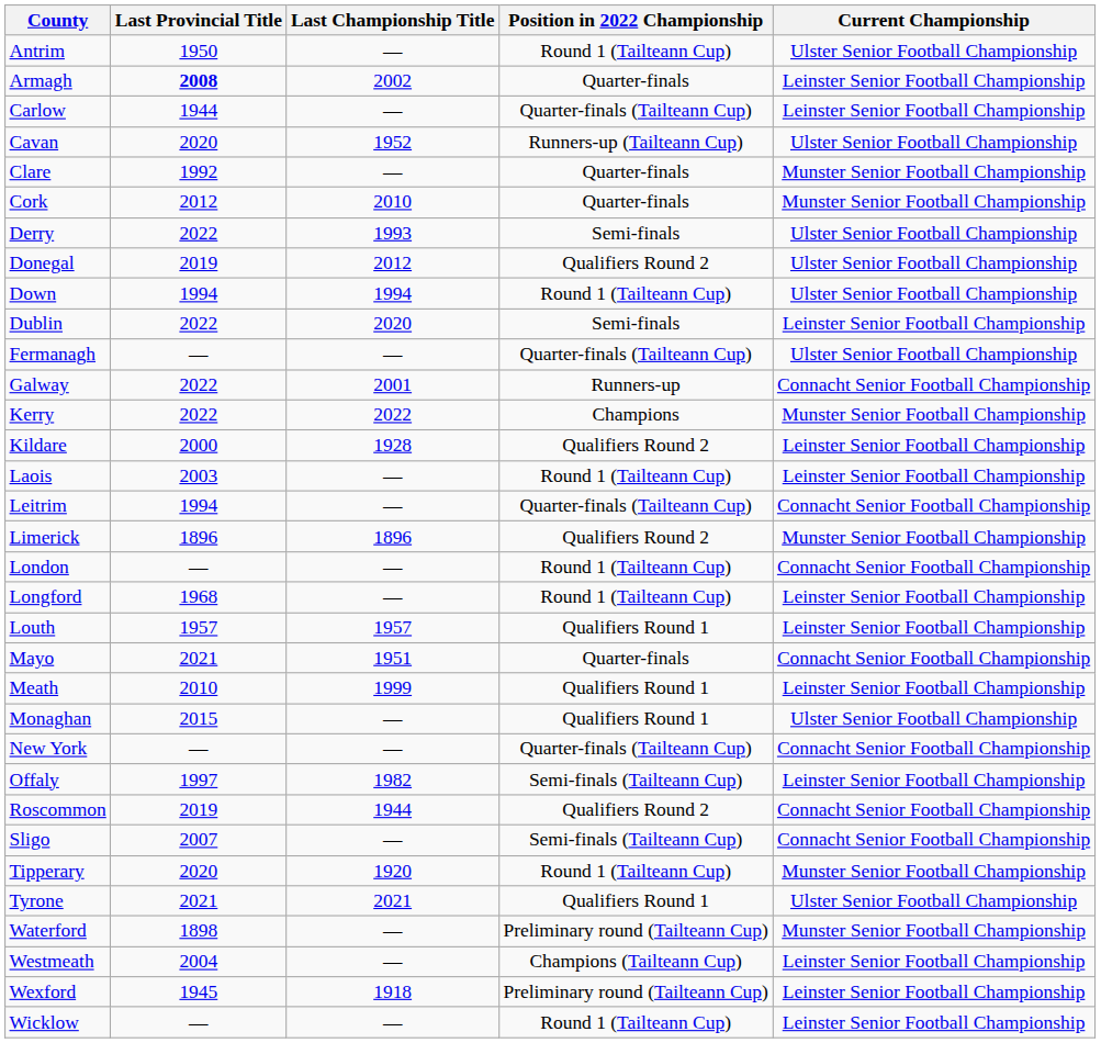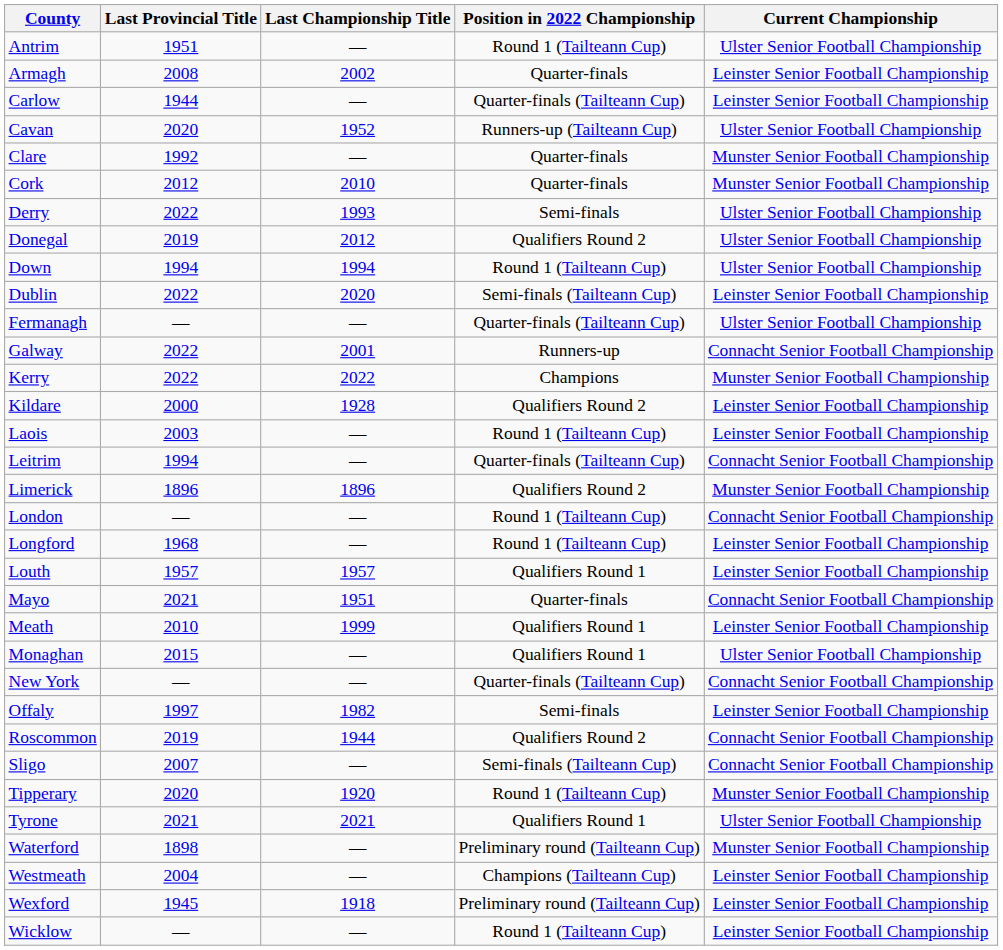 <table class="wikitable sortable" style="text-align:center">
 <tr>
 <th><a href='#'>County</a></th>
 <th>Last Provincial Title</th>
 <th>Last Championship Title</th>
 <th>Position in <a href='#'>2022</a> Championship</th>
 <th>Current Championship</th>
 </tr>
 <tr>
 <td style="text-align:left"> <a href='#'>Antrim</a></td>
-<td><a href='#'>1950</a></td>
+<td><a href='#'>1951</a></td>
 <td>—</td>
 <td>Round 1 (<a href='#'>Tailteann Cup</a>)</td>
 <td><a href='#'>Ulster Senior Football Championship</a></td>
 </tr>
 <tr>
 <td style="text-align:left"> <a href='#'>Armagh</a></td>
-<td><strong><a href='#'>2008</a></strong></td>
+<td><a href='#'>2008</a></td>
 <td><a href='#'>2002</a></td>
 <td>Quarter-finals</td>
 <td><a href='#'>Leinster Senior Football Championship</a></td>
 </tr>
 <tr>
 <td style="text-align:left"> <a href='#'>Carlow</a></td>
 <td><a href='#'>1944</a></td>
 <td>—</td>
 <td>Quarter-finals (<a href='#'>Tailteann Cup</a>)</td>
 <td><a href='#'>Leinster Senior Football Championship</a></td>
 </tr>
 <tr>
 <td style="text-align:left"> <a href='#'>Cavan</a></td>
 <td><a href='#'>2020</a></td>
 <td><a href='#'>1952</a></td>
 <td>Runners-up (<a href='#'>Tailteann Cup</a>)</td>
 <td><a href='#'>Ulster Senior Football Championship</a></td>
 </tr>
 <tr>
 <td style="text-align:left"> <a href='#'>Clare</a></td>
 <td><a href='#'>1992</a></td>
 <td>—</td>
 <td>Quarter-finals</td>
 <td><a href='#'>Munster Senior Football Championship</a></td>
 </tr>
 <tr>
 <td style="text-align:left"> <a href='#'>Cork</a></td>
 <td><a href='#'>2012</a></td>
 <td><a href='#'>2010</a></td>
 <td>Quarter-finals</td>
 <td><a href='#'>Munster Senior Football Championship</a></td>
 </tr>
 <tr>
 <td style="text-align:left"> <a href='#'>Derry</a></td>
 <td><a href='#'>2022</a></td>
 <td><a href='#'>1993</a></td>
 <td>Semi-finals</td>
 <td><a href='#'>Ulster Senior Football Championship</a></td>
 </tr>
 <tr>
 <td style="text-align:left"> <a href='#'>Donegal</a></td>
 <td><a href='#'>2019</a></td>
 <td><a href='#'>2012</a></td>
 <td>Qualifiers Round 2</td>
 <td><a href='#'>Ulster Senior Football Championship</a></td>
 </tr>
 <tr>
 <td style="text-align:left"> <a href='#'>Down</a></td>
 <td><a href='#'>1994</a></td>
 <td><a href='#'>1994</a></td>
 <td>Round 1 (<a href='#'>Tailteann Cup</a>)</td>
 <td><a href='#'>Ulster Senior Football Championship</a></td>
 </tr>
 <tr>
 <td style="text-align:left"> <a href='#'>Dublin</a></td>
 <td><a href='#'>2022</a></td>
 <td><a href='#'>2020</a></td>
-<td>Semi-finals</td>
+<td>Semi-finals (<a href='#'>Tailteann Cup</a>)</td>
 <td><a href='#'>Leinster Senior Football Championship</a></td>
 </tr>
 <tr>
 <td style="text-align:left"> <a href='#'>Fermanagh</a></td>
 <td>—</td>
 <td>—</td>
 <td>Quarter-finals (<a href='#'>Tailteann Cup</a>)</td>
 <td><a href='#'>Ulster Senior Football Championship</a></td>
 </tr>
 <tr>
 <td style="text-align:left"> <a href='#'>Galway</a></td>
 <td><a href='#'>2022</a></td>
 <td><a href='#'>2001</a></td>
 <td>Runners-up</td>
 <td><a href='#'>Connacht Senior Football Championship</a></td>
 </tr>
 <tr>
 <td style="text-align:left"> <a href='#'>Kerry</a></td>
 <td><a href='#'>2022</a></td>
 <td><a href='#'>2022</a></td>
 <td>Champions</td>
 <td><a href='#'>Munster Senior Football Championship</a></td>
 </tr>
 <tr>
 <td style="text-align:left"> <a href='#'>Kildare</a></td>
 <td><a href='#'>2000</a></td>
 <td><a href='#'>1928</a></td>
 <td>Qualifiers Round 2</td>
 <td><a href='#'>Leinster Senior Football Championship</a></td>
 </tr>
 <tr>
 <td style="text-align:left"> <a href='#'>Laois</a></td>
 <td><a href='#'>2003</a></td>
 <td>—</td>
 <td>Round 1 (<a href='#'>Tailteann Cup</a>)</td>
 <td><a href='#'>Leinster Senior Football Championship</a></td>
 </tr>
 <tr>
 <td style="text-align:left"> <a href='#'>Leitrim</a></td>
 <td><a href='#'>1994</a></td>
 <td>—</td>
 <td>Quarter-finals (<a href='#'>Tailteann Cup</a>)</td>
 <td><a href='#'>Connacht Senior Football Championship</a></td>
 </tr>
 <tr>
 <td style="text-align:left"> <a href='#'>Limerick</a></td>
 <td><a href='#'>1896</a></td>
 <td><a href='#'>1896</a></td>
 <td>Qualifiers Round 2</td>
 <td><a href='#'>Munster Senior Football Championship</a></td>
 </tr>
 <tr>
 <td style="text-align:left"> <a href='#'>London</a></td>
 <td>—</td>
 <td>—</td>
 <td>Round 1 (<a href='#'>Tailteann Cup</a>)</td>
 <td><a href='#'>Connacht Senior Football Championship</a></td>
 </tr>
 <tr>
 <td style="text-align:left"> <a href='#'>Longford</a></td>
 <td><a href='#'>1968</a></td>
 <td>—</td>
 <td>Round 1 (<a href='#'>Tailteann Cup</a>)</td>
 <td><a href='#'>Leinster Senior Football Championship</a></td>
 </tr>
 <tr>
 <td style="text-align:left"> <a href='#'>Louth</a></td>
 <td><a href='#'>1957</a></td>
 <td><a href='#'>1957</a></td>
 <td>Qualifiers Round 1</td>
 <td><a href='#'>Leinster Senior Football Championship</a></td>
 </tr>
 <tr>
 <td style="text-align:left"> <a href='#'>Mayo</a></td>
 <td><a href='#'>2021</a></td>
 <td><a href='#'>1951</a></td>
 <td>Quarter-finals</td>
 <td><a href='#'>Connacht Senior Football Championship</a></td>
 </tr>
 <tr>
 <td style="text-align:left"> <a href='#'>Meath</a></td>
 <td><a href='#'>2010</a></td>
 <td><a href='#'>1999</a></td>
 <td>Qualifiers Round 1</td>
 <td><a href='#'>Leinster Senior Football Championship</a></td>
 </tr>
 <tr>
 <td style="text-align:left"> <a href='#'>Monaghan</a></td>
 <td><a href='#'>2015</a></td>
 <td>—</td>
 <td>Qualifiers Round 1</td>
 <td><a href='#'>Ulster Senior Football Championship</a></td>
 </tr>
 <tr>
 <td style="text-align:left"> <a href='#'>New York</a></td>
 <td>—</td>
 <td>—</td>
 <td>Quarter-finals (<a href='#'>Tailteann Cup</a>)</td>
 <td><a href='#'>Connacht Senior Football Championship</a></td>
 </tr>
 <tr>
 <td style="text-align:left"> <a href='#'>Offaly</a></td>
 <td><a href='#'>1997</a></td>
 <td><a href='#'>1982</a></td>
-<td>Semi-finals (<a href='#'>Tailteann Cup</a>)</td>
+<td>Semi-finals</td>
 <td><a href='#'>Leinster Senior Football Championship</a></td>
 </tr>
 <tr>
 <td style="text-align:left"> <a href='#'>Roscommon</a></td>
 <td><a href='#'>2019</a></td>
 <td><a href='#'>1944</a></td>
 <td>Qualifiers Round 2</td>
 <td><a href='#'>Connacht Senior Football Championship</a></td>
 </tr>
 <tr>
 <td style="text-align:left"> <a href='#'>Sligo</a></td>
 <td><a href='#'>2007</a></td>
 <td>—</td>
 <td>Semi-finals (<a href='#'>Tailteann Cup</a>)</td>
 <td><a href='#'>Connacht Senior Football Championship</a></td>
 </tr>
 <tr>
 <td style="text-align:left"> <a href='#'>Tipperary</a></td>
 <td><a href='#'>2020</a></td>
 <td><a href='#'>1920</a></td>
 <td>Round 1 (<a href='#'>Tailteann Cup</a>)</td>
 <td><a href='#'>Munster Senior Football Championship</a></td>
 </tr>
 <tr>
 <td style="text-align:left"> <a href='#'>Tyrone</a></td>
 <td><a href='#'>2021</a></td>
 <td><a href='#'>2021</a></td>
 <td>Qualifiers Round 1</td>
 <td><a href='#'>Ulster Senior Football Championship</a></td>
 </tr>
 <tr>
 <td style="text-align:left"> <a href='#'>Waterford</a></td>
 <td><a href='#'>1898</a></td>
 <td>—</td>
 <td>Preliminary round (<a href='#'>Tailteann Cup</a>)</td>
 <td><a href='#'>Munster Senior Football Championship</a></td>
 </tr>
 <tr>
 <td style="text-align:left"> <a href='#'>Westmeath</a></td>
 <td><a href='#'>2004</a></td>
 <td>—</td>
 <td>Champions (<a href='#'>Tailteann Cup</a>)</td>
 <td><a href='#'>Leinster Senior Football Championship</a></td>
 </tr>
 <tr>
 <td style="text-align:left"> <a href='#'>Wexford</a></td>
 <td><a href='#'>1945</a></td>
 <td><a href='#'>1918</a></td>
 <td>Preliminary round (<a href='#'>Tailteann Cup</a>)</td>
 <td><a href='#'>Leinster Senior Football Championship</a></td>
 </tr>
 <tr>
 <td style="text-align:left"> <a href='#'>Wicklow</a></td>
 <td>—</td>
 <td>—</td>
 <td>Round 1 (<a href='#'>Tailteann Cup</a>)</td>
 <td><a href='#'>Leinster Senior Football Championship</a></td>
 </tr>
 </table>
